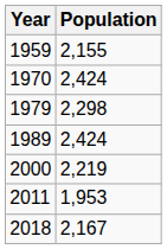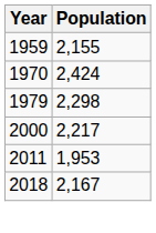 <table class="wikitable">
 <tr>
 <th>Year</th>
 <th>Population</th>
 </tr>
 <tr>
 <td>1959</td>
 <td>2,155</td>
 </tr>
 <tr>
 <td>1970</td>
 <td>2,424</td>
 </tr>
 <tr>
 <td>1979</td>
 <td>2,298</td>
 </tr>
 <tr>
-<td>1989</td>
-<td>2,424</td>
-</tr>
-<tr>
 <td>2000</td>
-<td>2,219</td>
+<td>2,217</td>
 </tr>
 <tr>
 <td>2011</td>
 <td>1,953</td>
 </tr>
 <tr>
 <td>2018</td>
 <td>2,167</td>
 </tr>
 </table>
